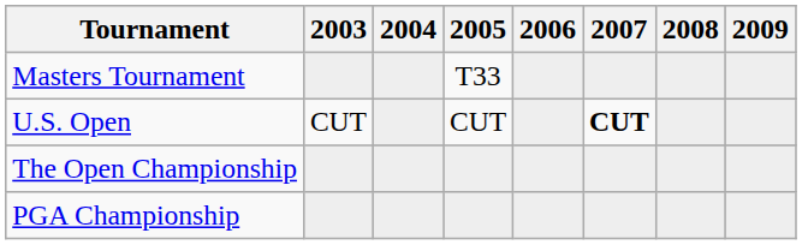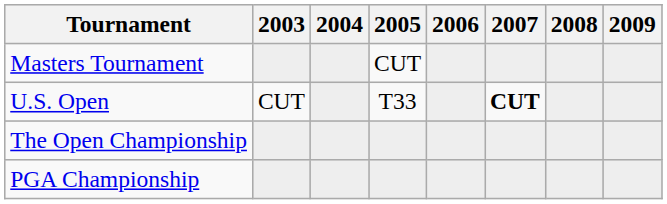 <table class="wikitable" style="font-size:95%;text-align:center;">
 <tr>
 <th>Tournament</th>
 <th>2003</th>
 <th>2004</th>
 <th>2005</th>
 <th>2006</th>
 <th>2007</th>
 <th>2008</th>
 <th>2009</th>
 </tr>
 <tr>
 <td align=left><a href='#'>Masters Tournament</a></td>
 <td style="background:#eeeeee;"></td>
 <td style="background:#eeeeee;"></td>
-<td>T33</td>
+<td>CUT</td>
 <td style="background:#eeeeee;"></td>
 <td style="background:#eeeeee;"></td>
 <td style="background:#eeeeee;"></td>
 <td style="background:#eeeeee;"></td>
 </tr>
 <tr>
 <td align=left><a href='#'>U.S. Open</a></td>
 <td>CUT</td>
 <td style="background:#eeeeee;"></td>
-<td>CUT</td>
+<td>T33</td>
 <td style="background:#eeeeee;"></td>
 <td><strong>CUT</strong></td>
 <td style="background:#eeeeee;"></td>
 <td style="background:#eeeeee;"></td>
 </tr>
 <tr>
 <td align=left><a href='#'>The Open Championship</a></td>
 <td style="background:#eeeeee;"></td>
 <td style="background:#eeeeee;"></td>
 <td style="background:#eeeeee;"></td>
 <td style="background:#eeeeee;"></td>
 <td style="background:#eeeeee;"></td>
 <td style="background:#eeeeee;"></td>
 <td style="background:#eeeeee;"></td>
 </tr>
 <tr>
 <td align=left><a href='#'>PGA Championship</a></td>
 <td style="background:#eeeeee;"></td>
 <td style="background:#eeeeee;"></td>
 <td style="background:#eeeeee;"></td>
 <td style="background:#eeeeee;"></td>
 <td style="background:#eeeeee;"></td>
 <td style="background:#eeeeee;"></td>
 <td style="background:#eeeeee;"></td>
 </tr>
 </table>
